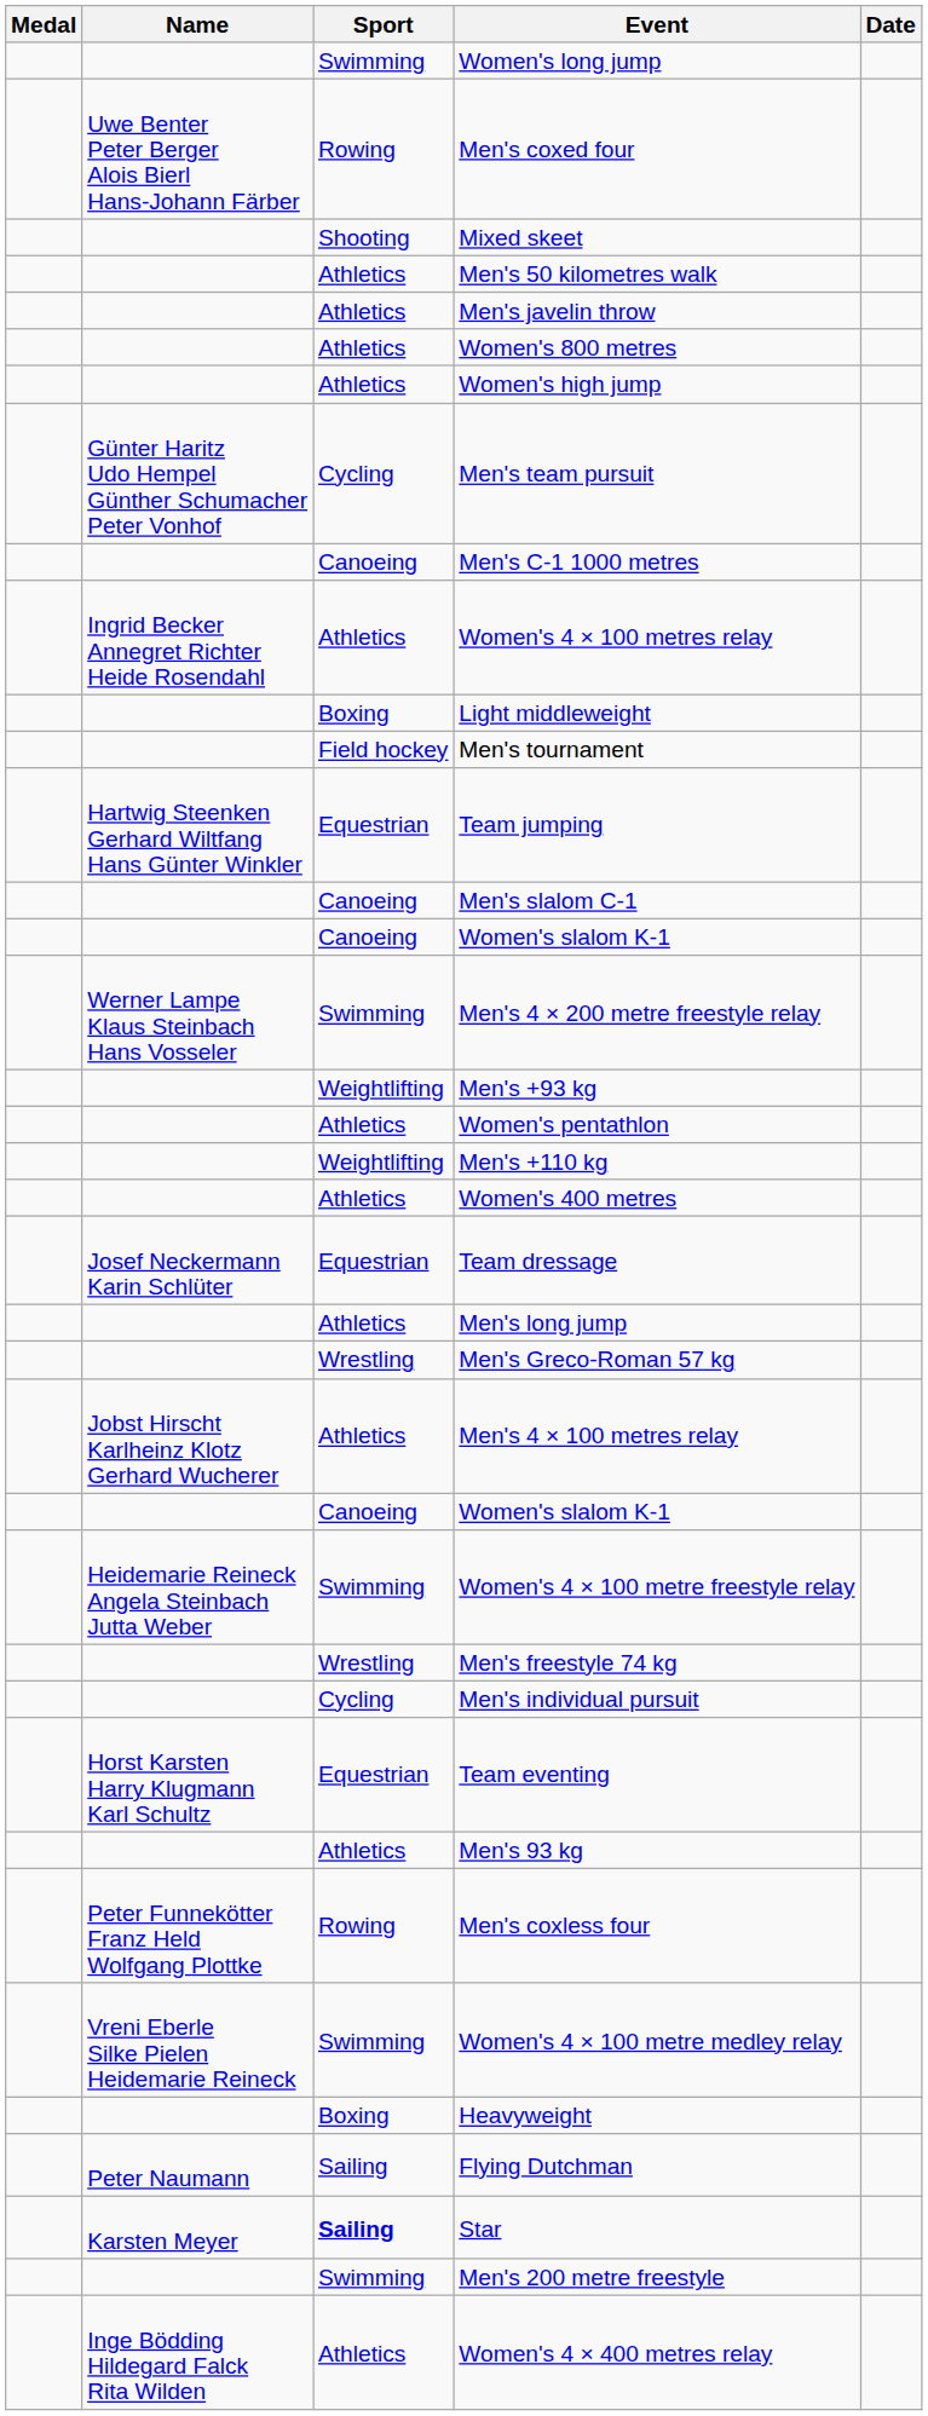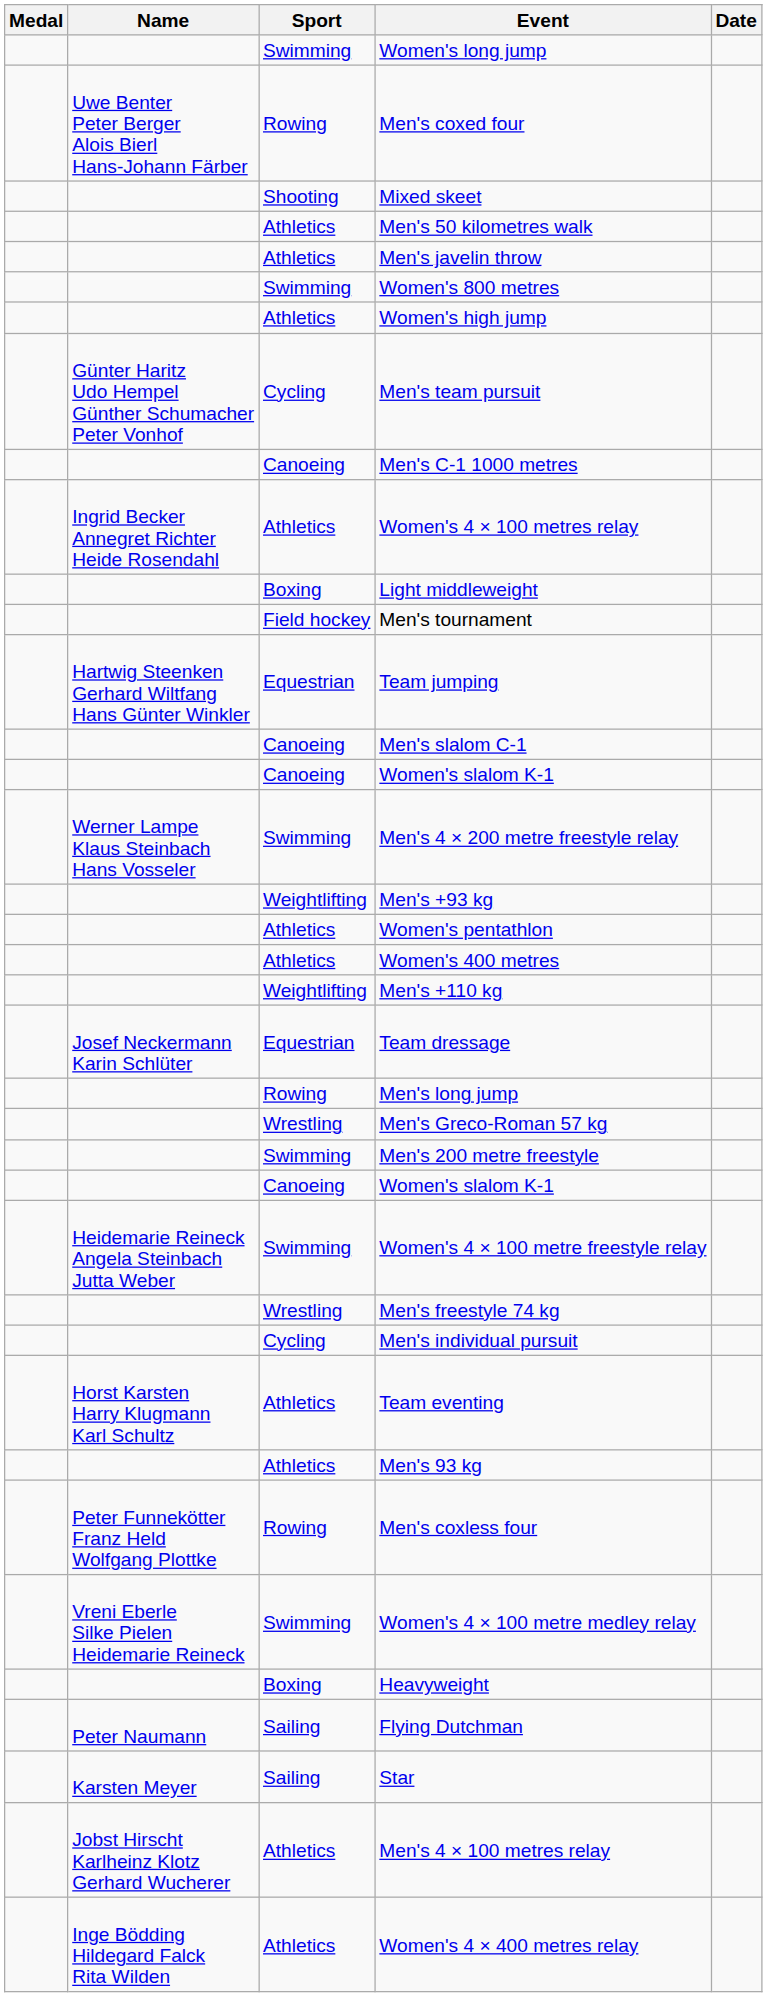 <table class="wikitable sortable" style="font-size: 95%;">
 <tr>
 <th>Medal</th>
 <th>Name</th>
 <th>Sport</th>
 <th>Event</th>
 <th>Date</th>
 </tr>
 <tr>
 <td></td>
 <td></td>
 <td><a href='#'>Swimming</a></td>
 <td><a href='#'>Women's long jump</a></td>
 <td></td>
 </tr>
 <tr>
 <td></td>
 <td><br><a href='#'>Uwe Benter</a><br><a href='#'>Peter Berger</a><br><a href='#'>Alois Bierl</a><br><a href='#'>Hans-Johann Färber</a></td>
 <td><a href='#'>Rowing</a></td>
 <td><a href='#'>Men's coxed four</a></td>
 <td></td>
 </tr>
 <tr>
 <td></td>
 <td></td>
 <td><a href='#'>Shooting</a></td>
 <td><a href='#'>Mixed skeet</a></td>
 <td></td>
 </tr>
 <tr>
 <td></td>
 <td></td>
 <td><a href='#'>Athletics</a></td>
 <td><a href='#'>Men's 50 kilometres walk</a></td>
 <td></td>
 </tr>
 <tr>
 <td></td>
 <td></td>
 <td><a href='#'>Athletics</a></td>
 <td><a href='#'>Men's javelin throw</a></td>
 <td></td>
 </tr>
 <tr>
 <td></td>
 <td></td>
-<td><a href='#'>Athletics</a></td>
+<td><a href='#'>Swimming</a></td>
 <td><a href='#'>Women's 800 metres</a></td>
 <td></td>
 </tr>
 <tr>
 <td></td>
 <td></td>
 <td><a href='#'>Athletics</a></td>
 <td><a href='#'>Women's high jump</a></td>
 <td></td>
 </tr>
 <tr>
 <td></td>
 <td><br><a href='#'>Günter Haritz</a><br><a href='#'>Udo Hempel</a><br><a href='#'>Günther Schumacher</a><br><a href='#'>Peter Vonhof</a></td>
 <td><a href='#'>Cycling</a></td>
 <td><a href='#'>Men's team pursuit</a></td>
 <td></td>
 </tr>
 <tr>
 <td></td>
 <td></td>
 <td><a href='#'>Canoeing</a></td>
 <td><a href='#'>Men's C-1 1000 metres</a></td>
 <td></td>
 </tr>
 <tr>
 <td></td>
 <td><br><a href='#'>Ingrid Becker</a><br><a href='#'>Annegret Richter</a><br><a href='#'>Heide Rosendahl</a></td>
 <td><a href='#'>Athletics</a></td>
 <td><a href='#'>Women's 4 × 100 metres relay</a></td>
 <td></td>
 </tr>
 <tr>
 <td></td>
 <td></td>
 <td><a href='#'>Boxing</a></td>
 <td><a href='#'>Light middleweight</a></td>
 <td></td>
 </tr>
 <tr>
 <td></td>
 <td></td>
 <td><a href='#'>Field hockey</a></td>
 <td>Men's tournament</td>
 <td></td>
 </tr>
 <tr>
 <td></td>
 <td><br><a href='#'>Hartwig Steenken</a><br><a href='#'>Gerhard Wiltfang</a><br><a href='#'>Hans Günter Winkler</a></td>
 <td><a href='#'>Equestrian</a></td>
 <td><a href='#'>Team jumping</a></td>
 <td></td>
 </tr>
 <tr>
 <td></td>
 <td></td>
 <td><a href='#'>Canoeing</a></td>
 <td><a href='#'>Men's slalom C-1</a></td>
 <td></td>
 </tr>
 <tr>
 <td></td>
 <td></td>
 <td><a href='#'>Canoeing</a></td>
 <td><a href='#'>Women's slalom K-1</a></td>
 <td></td>
 </tr>
 <tr>
 <td></td>
 <td><br><a href='#'>Werner Lampe</a><br><a href='#'>Klaus Steinbach</a><br><a href='#'>Hans Vosseler</a></td>
 <td><a href='#'>Swimming</a></td>
 <td><a href='#'>Men's 4 × 200 metre freestyle relay</a></td>
 <td></td>
 </tr>
 <tr>
 <td></td>
 <td></td>
 <td><a href='#'>Weightlifting</a></td>
 <td><a href='#'>Men's +93 kg</a></td>
 <td></td>
 </tr>
 <tr>
 <td></td>
 <td></td>
 <td><a href='#'>Athletics</a></td>
 <td><a href='#'>Women's pentathlon</a></td>
 <td></td>
 </tr>
 <tr>
 <td></td>
 <td></td>
-<td><a href='#'>Weightlifting</a></td>
-<td><a href='#'>Men's +110 kg</a></td>
+<td><a href='#'>Athletics</a></td>
+<td><a href='#'>Women's 400 metres</a></td>
 <td></td>
 </tr>
 <tr>
 <td></td>
 <td></td>
-<td><a href='#'>Athletics</a></td>
-<td><a href='#'>Women's 400 metres</a></td>
+<td><a href='#'>Weightlifting</a></td>
+<td><a href='#'>Men's +110 kg</a></td>
 <td></td>
 </tr>
 <tr>
 <td></td>
 <td><br><a href='#'>Josef Neckermann</a><br><a href='#'>Karin Schlüter</a></td>
 <td><a href='#'>Equestrian</a></td>
 <td><a href='#'>Team dressage</a></td>
 <td></td>
 </tr>
 <tr>
 <td></td>
 <td></td>
-<td><a href='#'>Athletics</a></td>
+<td><a href='#'>Rowing</a></td>
 <td><a href='#'>Men's long jump</a></td>
 <td></td>
 </tr>
 <tr>
 <td></td>
 <td></td>
 <td><a href='#'>Wrestling</a></td>
 <td><a href='#'>Men's Greco-Roman 57 kg</a></td>
 <td></td>
 </tr>
 <tr>
 <td></td>
-<td><br><a href='#'>Jobst Hirscht</a><br><a href='#'>Karlheinz Klotz</a><br><a href='#'>Gerhard Wucherer</a></td>
-<td><a href='#'>Athletics</a></td>
-<td><a href='#'>Men's 4 × 100 metres relay</a></td>
+<td></td>
+<td><a href='#'>Swimming</a></td>
+<td><a href='#'>Men's 200 metre freestyle</a></td>
 <td></td>
 </tr>
 <tr>
 <td></td>
 <td></td>
 <td><a href='#'>Canoeing</a></td>
 <td><a href='#'>Women's slalom K-1</a></td>
 <td></td>
 </tr>
 <tr>
 <td></td>
 <td><br><a href='#'>Heidemarie Reineck</a><br><a href='#'>Angela Steinbach</a><br><a href='#'>Jutta Weber</a></td>
 <td><a href='#'>Swimming</a></td>
 <td><a href='#'>Women's 4 × 100 metre freestyle relay</a></td>
 <td></td>
 </tr>
 <tr>
 <td></td>
 <td></td>
 <td><a href='#'>Wrestling</a></td>
 <td><a href='#'>Men's freestyle 74 kg</a></td>
 <td></td>
 </tr>
 <tr>
 <td></td>
 <td></td>
 <td><a href='#'>Cycling</a></td>
 <td><a href='#'>Men's individual pursuit</a></td>
 <td></td>
 </tr>
 <tr>
 <td></td>
 <td><br><a href='#'>Horst Karsten</a><br><a href='#'>Harry Klugmann</a><br><a href='#'>Karl Schultz</a></td>
-<td><a href='#'>Equestrian</a></td>
+<td><a href='#'>Athletics</a></td>
 <td><a href='#'>Team eventing</a></td>
 <td></td>
 </tr>
 <tr>
 <td></td>
 <td></td>
 <td><a href='#'>Athletics</a></td>
 <td><a href='#'>Men's 93 kg</a></td>
 <td></td>
 </tr>
 <tr>
 <td></td>
 <td><br><a href='#'>Peter Funnekötter</a><br><a href='#'>Franz Held</a><br><a href='#'>Wolfgang Plottke</a></td>
 <td><a href='#'>Rowing</a></td>
 <td><a href='#'>Men's coxless four</a></td>
 <td></td>
 </tr>
 <tr>
 <td></td>
 <td><br><a href='#'>Vreni Eberle</a><br><a href='#'>Silke Pielen</a><br><a href='#'>Heidemarie Reineck</a></td>
 <td><a href='#'>Swimming</a></td>
 <td><a href='#'>Women's 4 × 100 metre medley relay</a></td>
 <td></td>
 </tr>
 <tr>
 <td></td>
 <td></td>
 <td><a href='#'>Boxing</a></td>
 <td><a href='#'>Heavyweight</a></td>
 <td></td>
 </tr>
 <tr>
 <td></td>
 <td><br><a href='#'>Peter Naumann</a></td>
 <td><a href='#'>Sailing</a></td>
 <td><a href='#'>Flying Dutchman</a></td>
 <td></td>
 </tr>
 <tr>
 <td></td>
 <td><br><a href='#'>Karsten Meyer</a></td>
-<td><strong><a href='#'>Sailing</a></strong></td>
+<td><a href='#'>Sailing</a></td>
 <td><a href='#'>Star</a></td>
 <td></td>
 </tr>
 <tr>
 <td></td>
-<td></td>
-<td><a href='#'>Swimming</a></td>
-<td><a href='#'>Men's 200 metre freestyle</a></td>
+<td><br><a href='#'>Jobst Hirscht</a><br><a href='#'>Karlheinz Klotz</a><br><a href='#'>Gerhard Wucherer</a></td>
+<td><a href='#'>Athletics</a></td>
+<td><a href='#'>Men's 4 × 100 metres relay</a></td>
 <td></td>
 </tr>
 <tr>
 <td></td>
 <td><br><a href='#'>Inge Bödding</a><br><a href='#'>Hildegard Falck</a><br><a href='#'>Rita Wilden</a></td>
 <td><a href='#'>Athletics</a></td>
 <td><a href='#'>Women's 4 × 400 metres relay</a></td>
 <td></td>
 </tr>
 </table>
